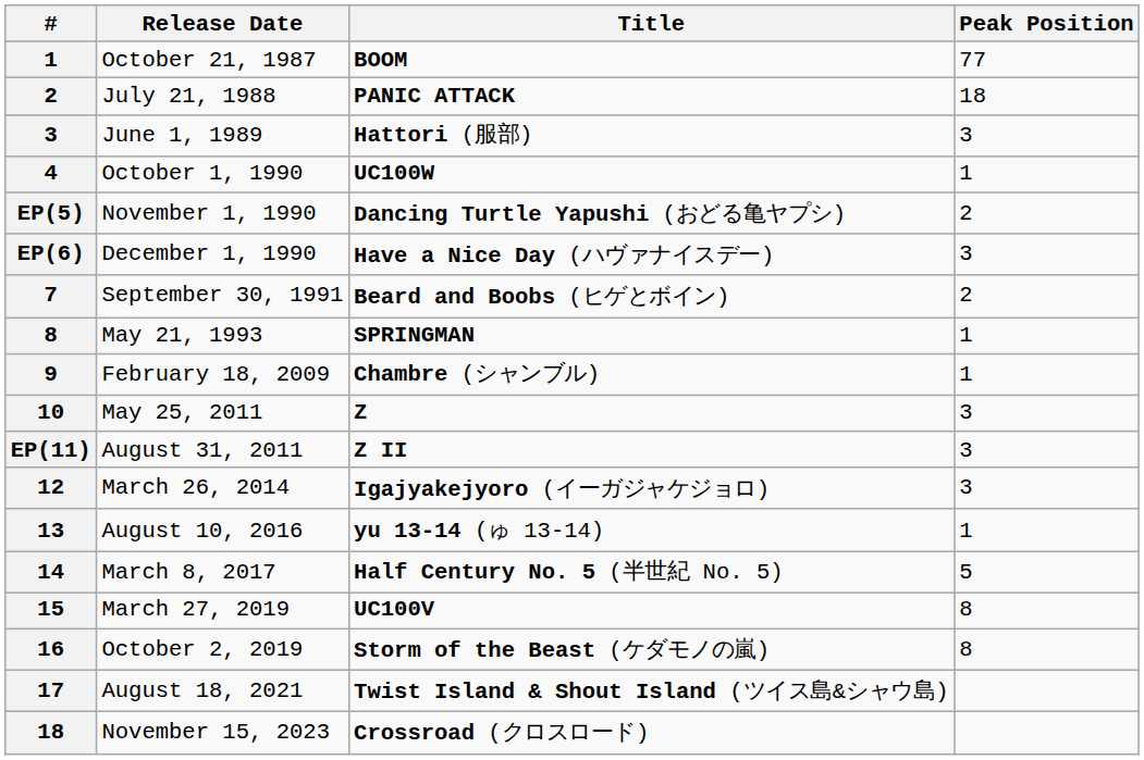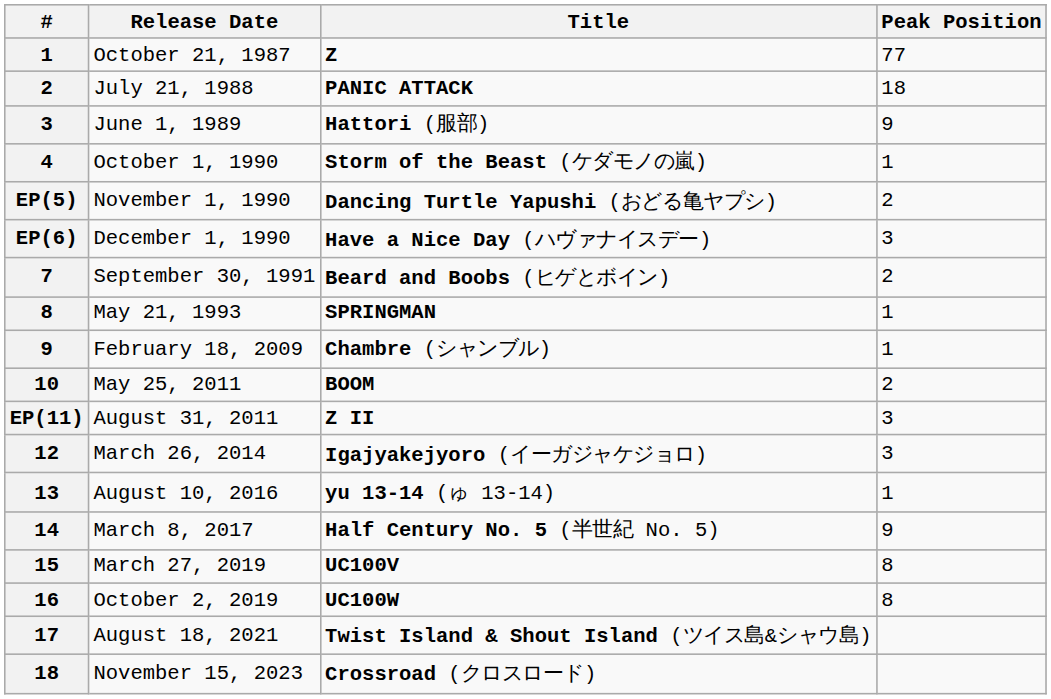 <table class="wikitable">
 <tr>
 <th>#</th>
 <th>Release Date</th>
 <th>Title</th>
 <th>Peak Position</th>
 </tr>
 <tr>
 <th>1</th>
 <td>October 21, 1987</td>
-<td><strong>BOOM</strong></td>
+<td><strong>Z</strong></td>
 <td>77</td>
 </tr>
 <tr>
 <th>2</th>
 <td>July 21, 1988</td>
 <td><strong>PANIC ATTACK</strong></td>
 <td>18</td>
 </tr>
 <tr>
 <th>3</th>
 <td>June 1, 1989</td>
 <td><strong>Hattori</strong> (服部)</td>
-<td>3</td>
+<td>9</td>
 </tr>
 <tr>
 <th>4</th>
 <td>October 1, 1990</td>
-<td><strong>UC100W</strong></td>
+<td><strong>Storm of the Beast</strong> (ケダモノの嵐)</td>
 <td>1</td>
 </tr>
 <tr>
 <th>EP(5)</th>
 <td>November 1, 1990</td>
 <td><strong>Dancing Turtle Yapushi</strong> (おどる亀ヤプシ)</td>
 <td>2</td>
 </tr>
 <tr>
 <th>EP(6)</th>
 <td>December 1, 1990</td>
 <td><strong>Have a Nice Day</strong> (ハヴァナイスデー)</td>
 <td>3</td>
 </tr>
 <tr>
 <th>7</th>
 <td>September 30, 1991</td>
 <td><strong>Beard and Boobs</strong> (ヒゲとボイン)</td>
 <td>2</td>
 </tr>
 <tr>
 <th>8</th>
 <td>May 21, 1993</td>
 <td><strong>SPRINGMAN</strong></td>
 <td>1</td>
 </tr>
 <tr>
 <th>9</th>
 <td>February 18, 2009</td>
 <td><strong>Chambre</strong> (シャンブル)</td>
 <td>1</td>
 </tr>
 <tr>
 <th>10</th>
 <td>May 25, 2011</td>
-<td><strong>Z</strong></td>
-<td>3</td>
+<td><strong>BOOM</strong></td>
+<td>2</td>
 </tr>
 <tr>
 <th>EP(11)</th>
 <td>August 31, 2011</td>
 <td><strong>Z II</strong></td>
 <td>3</td>
 </tr>
 <tr>
 <th>12</th>
 <td>March 26, 2014</td>
 <td><strong>Igajyakejyoro</strong> (イーガジャケジョロ)</td>
 <td>3</td>
 </tr>
 <tr>
 <th>13</th>
 <td>August 10, 2016</td>
 <td><strong>yu 13-14</strong> (ゅ 13-14)</td>
 <td>1</td>
 </tr>
 <tr>
 <th>14</th>
 <td>March 8, 2017</td>
 <td><strong>Half Century No. 5</strong> (半世紀 No. 5)</td>
-<td>5</td>
+<td>9</td>
 </tr>
 <tr>
 <th>15</th>
 <td>March 27, 2019</td>
 <td><strong>UC100V</strong></td>
 <td>8</td>
 </tr>
 <tr>
 <th>16</th>
 <td>October 2, 2019</td>
-<td><strong>Storm of the Beast</strong> (ケダモノの嵐)</td>
+<td><strong>UC100W</strong></td>
 <td>8</td>
 </tr>
 <tr>
 <th>17</th>
 <td>August 18, 2021</td>
 <td><strong>Twist Island & Shout Island</strong> (ツイス島&シャウ島)</td>
 <td></td>
 </tr>
 <tr>
 <th>18</th>
 <td>November 15, 2023</td>
 <td><strong>Crossroad</strong> (クロスロード)</td>
 <td></td>
 </tr>
 </table>
